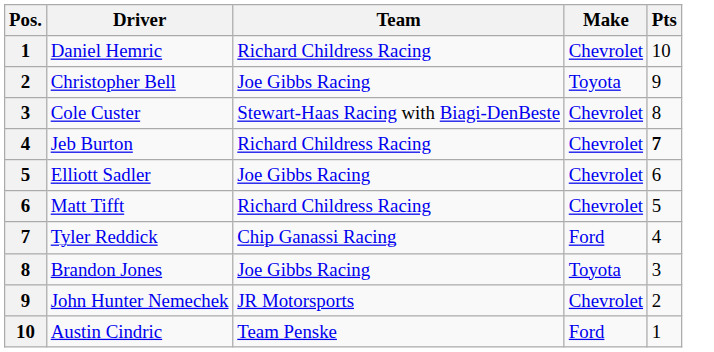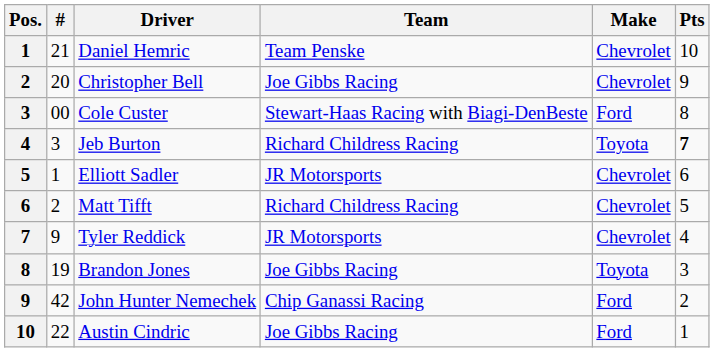 <table class="wikitable" style="font-size:95%">
 <tr>
 <th>Pos.</th>
+<th>#</th>
 <th>Driver</th>
 <th>Team</th>
 <th>Make</th>
 <th>Pts</th>
 </tr>
 <tr>
 <th>1</th>
+<td>21</td>
 <td><a href='#'>Daniel Hemric</a></td>
-<td><a href='#'>Richard Childress Racing</a></td>
+<td><a href='#'>Team Penske</a></td>
 <td><a href='#'>Chevrolet</a></td>
 <td>10</td>
 </tr>
 <tr>
 <th>2</th>
+<td>20</td>
 <td><a href='#'>Christopher Bell</a></td>
 <td><a href='#'>Joe Gibbs Racing</a></td>
-<td><a href='#'>Toyota</a></td>
+<td><a href='#'>Chevrolet</a></td>
 <td>9</td>
 </tr>
 <tr>
 <th>3</th>
+<td>00</td>
 <td><a href='#'>Cole Custer</a></td>
 <td><a href='#'>Stewart-Haas Racing</a> with <a href='#'>Biagi-DenBeste</a></td>
-<td><a href='#'>Chevrolet</a></td>
+<td><a href='#'>Ford</a></td>
 <td>8</td>
 </tr>
 <tr>
 <th>4</th>
+<td>3</td>
 <td><a href='#'>Jeb Burton</a></td>
 <td><a href='#'>Richard Childress Racing</a></td>
-<td><a href='#'>Chevrolet</a></td>
+<td><a href='#'>Toyota</a></td>
 <td><strong>7</strong></td>
 </tr>
 <tr>
 <th>5</th>
+<td>1</td>
 <td><a href='#'>Elliott Sadler</a></td>
-<td><a href='#'>Joe Gibbs Racing</a></td>
+<td><a href='#'>JR Motorsports</a></td>
 <td><a href='#'>Chevrolet</a></td>
 <td>6</td>
 </tr>
 <tr>
 <th>6</th>
+<td>2</td>
 <td><a href='#'>Matt Tifft</a></td>
 <td><a href='#'>Richard Childress Racing</a></td>
 <td><a href='#'>Chevrolet</a></td>
 <td>5</td>
 </tr>
 <tr>
 <th>7</th>
+<td>9</td>
 <td><a href='#'>Tyler Reddick</a></td>
-<td><a href='#'>Chip Ganassi Racing</a></td>
-<td><a href='#'>Ford</a></td>
+<td><a href='#'>JR Motorsports</a></td>
+<td><a href='#'>Chevrolet</a></td>
 <td>4</td>
 </tr>
 <tr>
 <th>8</th>
+<td>19</td>
 <td><a href='#'>Brandon Jones</a></td>
 <td><a href='#'>Joe Gibbs Racing</a></td>
 <td><a href='#'>Toyota</a></td>
 <td>3</td>
 </tr>
 <tr>
 <th>9</th>
+<td>42</td>
 <td><a href='#'>John Hunter Nemechek</a></td>
-<td><a href='#'>JR Motorsports</a></td>
-<td><a href='#'>Chevrolet</a></td>
+<td><a href='#'>Chip Ganassi Racing</a></td>
+<td><a href='#'>Ford</a></td>
 <td>2</td>
 </tr>
 <tr>
 <th>10</th>
+<td>22</td>
 <td><a href='#'>Austin Cindric</a></td>
-<td><a href='#'>Team Penske</a></td>
+<td><a href='#'>Joe Gibbs Racing</a></td>
 <td><a href='#'>Ford</a></td>
 <td>1</td>
 </tr>
 </table>
